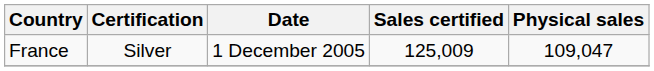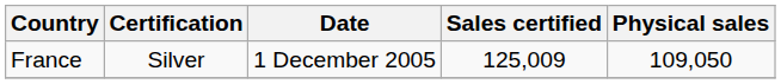 <table class="wikitable sortable">
 <tr>
 <th>Country</th>
 <th>Certification</th>
 <th>Date</th>
 <th>Sales certified</th>
 <th>Physical sales</th>
 </tr>
 <tr>
 <td>France</td>
 <td align="center">Silver</td>
 <td align="center">1 December 2005</td>
 <td align="center">125,009</td>
-<td align="center">109,047</td>
+<td align="center">109,050</td>
 </tr>
 <tr>
 </tr>
 </table>
